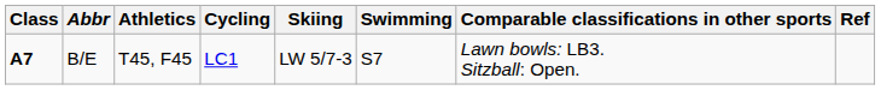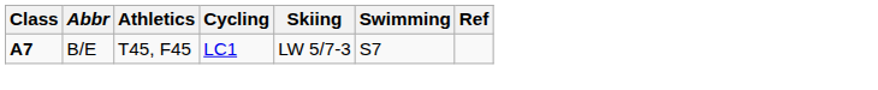 <table class="wikitable sortable">
 <tr>
 <th>Class</th>
 <th><em>Abbr</em></th>
 <th>Athletics</th>
 <th>Cycling</th>
 <th>Skiing</th>
 <th>Swimming</th>
-<th>Comparable classifications in other sports</th>
 <th>Ref</th>
 </tr>
 <tr>
 <td><strong>A7</strong></td>
 <td>B/E</td>
 <td>T45, F45</td>
 <td><a href='#'>LC1</a></td>
 <td>LW 5/7-3</td>
 <td>S7</td>
-<td><em>Lawn bowls:</em> LB3.<br><em>Sitzball</em>: Open.</td>
 <td></td>
 </tr>
 </table>
